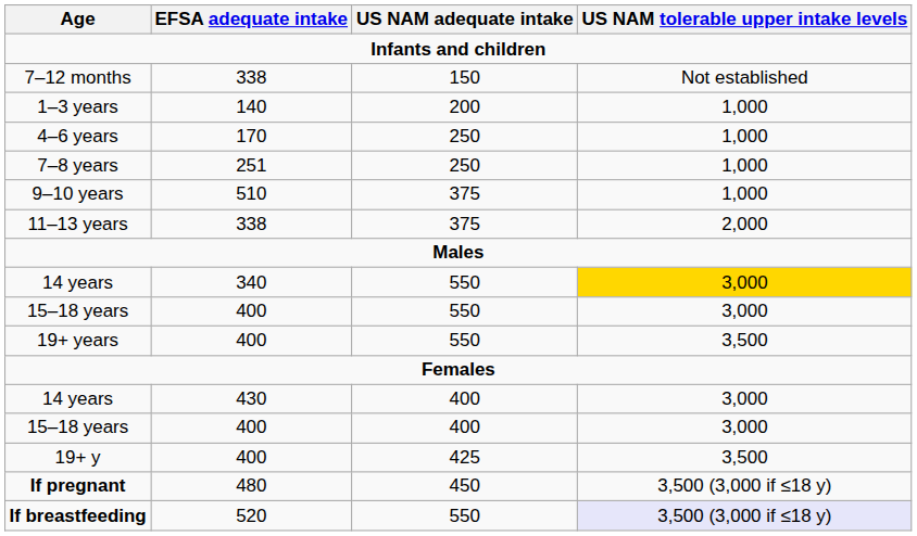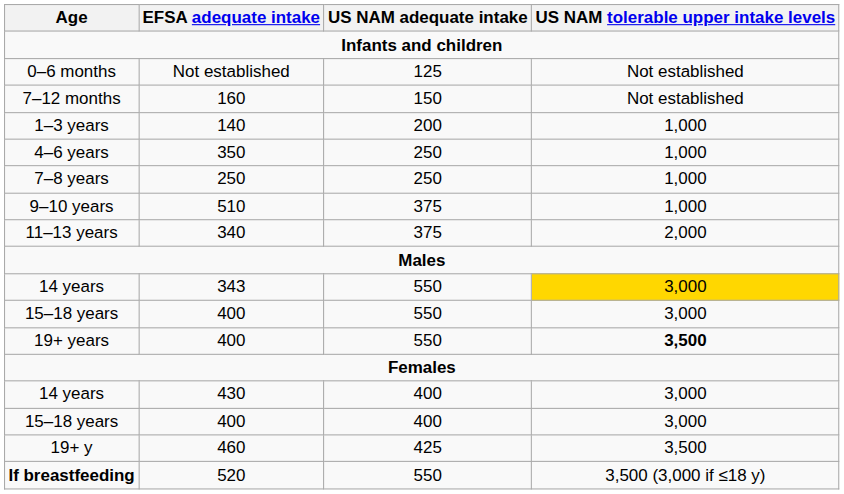 <table class="wikitable" style="text-align:center">
 <tr>
 <th>Age</th>
 <th>EFSA <a href='#'>adequate intake</a></th>
 <th>US NAM adequate intake</th>
 <th>US NAM <a href='#'>tolerable upper intake levels</a></th>
 </tr>
 <tr>
 <td colspan="4"><strong>Infants and children</strong></td>
 </tr>
 <tr>
+<td>0–6 months</td>
+<td>Not established</td>
+<td>125</td>
+<td>Not established</td>
+</tr>
+<tr>
 <td>7–12 months</td>
-<td>338</td>
+<td>160</td>
 <td>150</td>
 <td>Not established</td>
 </tr>
 <tr>
 <td>1–3 years</td>
 <td>140</td>
 <td>200</td>
 <td>1,000</td>
 </tr>
 <tr>
 <td>4–6 years</td>
-<td>170</td>
+<td>350</td>
 <td>250</td>
 <td>1,000</td>
 </tr>
 <tr>
 <td>7–8 years</td>
-<td>251</td>
+<td>250</td>
 <td>250</td>
 <td>1,000</td>
 </tr>
 <tr>
 <td>9–10 years</td>
 <td>510</td>
 <td>375</td>
 <td>1,000</td>
 </tr>
 <tr>
 <td>11–13 years</td>
-<td>338</td>
+<td>340</td>
 <td>375</td>
 <td>2,000</td>
 </tr>
 <tr>
 <td colspan="4"><strong>Males</strong></td>
 </tr>
 <tr>
 <td>14 years</td>
-<td>340</td>
+<td>343</td>
 <td>550</td>
 <td style="background: gold;">3,000</td>
 </tr>
 <tr>
 <td>15–18 years</td>
 <td>400</td>
 <td>550</td>
 <td>3,000</td>
 </tr>
 <tr>
 <td>19+ years</td>
 <td>400</td>
 <td>550</td>
-<td>3,500</td>
+<td><strong>3,500</strong></td>
 </tr>
 <tr>
 <td colspan="4"><strong>Females</strong></td>
 </tr>
 <tr>
 <td>14 years</td>
 <td>430</td>
 <td>400</td>
 <td>3,000</td>
 </tr>
 <tr>
 <td>15–18 years</td>
 <td>400</td>
 <td>400</td>
 <td>3,000</td>
 </tr>
 <tr>
 <td>19+ y</td>
-<td>400</td>
+<td>460</td>
 <td>425</td>
 <td>3,500</td>
-</tr>
-<tr>
-<td><strong>If pregnant</strong></td>
-<td>480</td>
-<td>450</td>
-<td>3,500 (3,000 if ≤18 y)</td>
 </tr>
 <tr>
 <td><strong>If breastfeeding</strong></td>
 <td>520</td>
 <td>550</td>
-<td style="background: lavender;">3,500 (3,000 if ≤18 y)</td>
+<td>3,500 (3,000 if ≤18 y)</td>
 </tr>
 </table>
